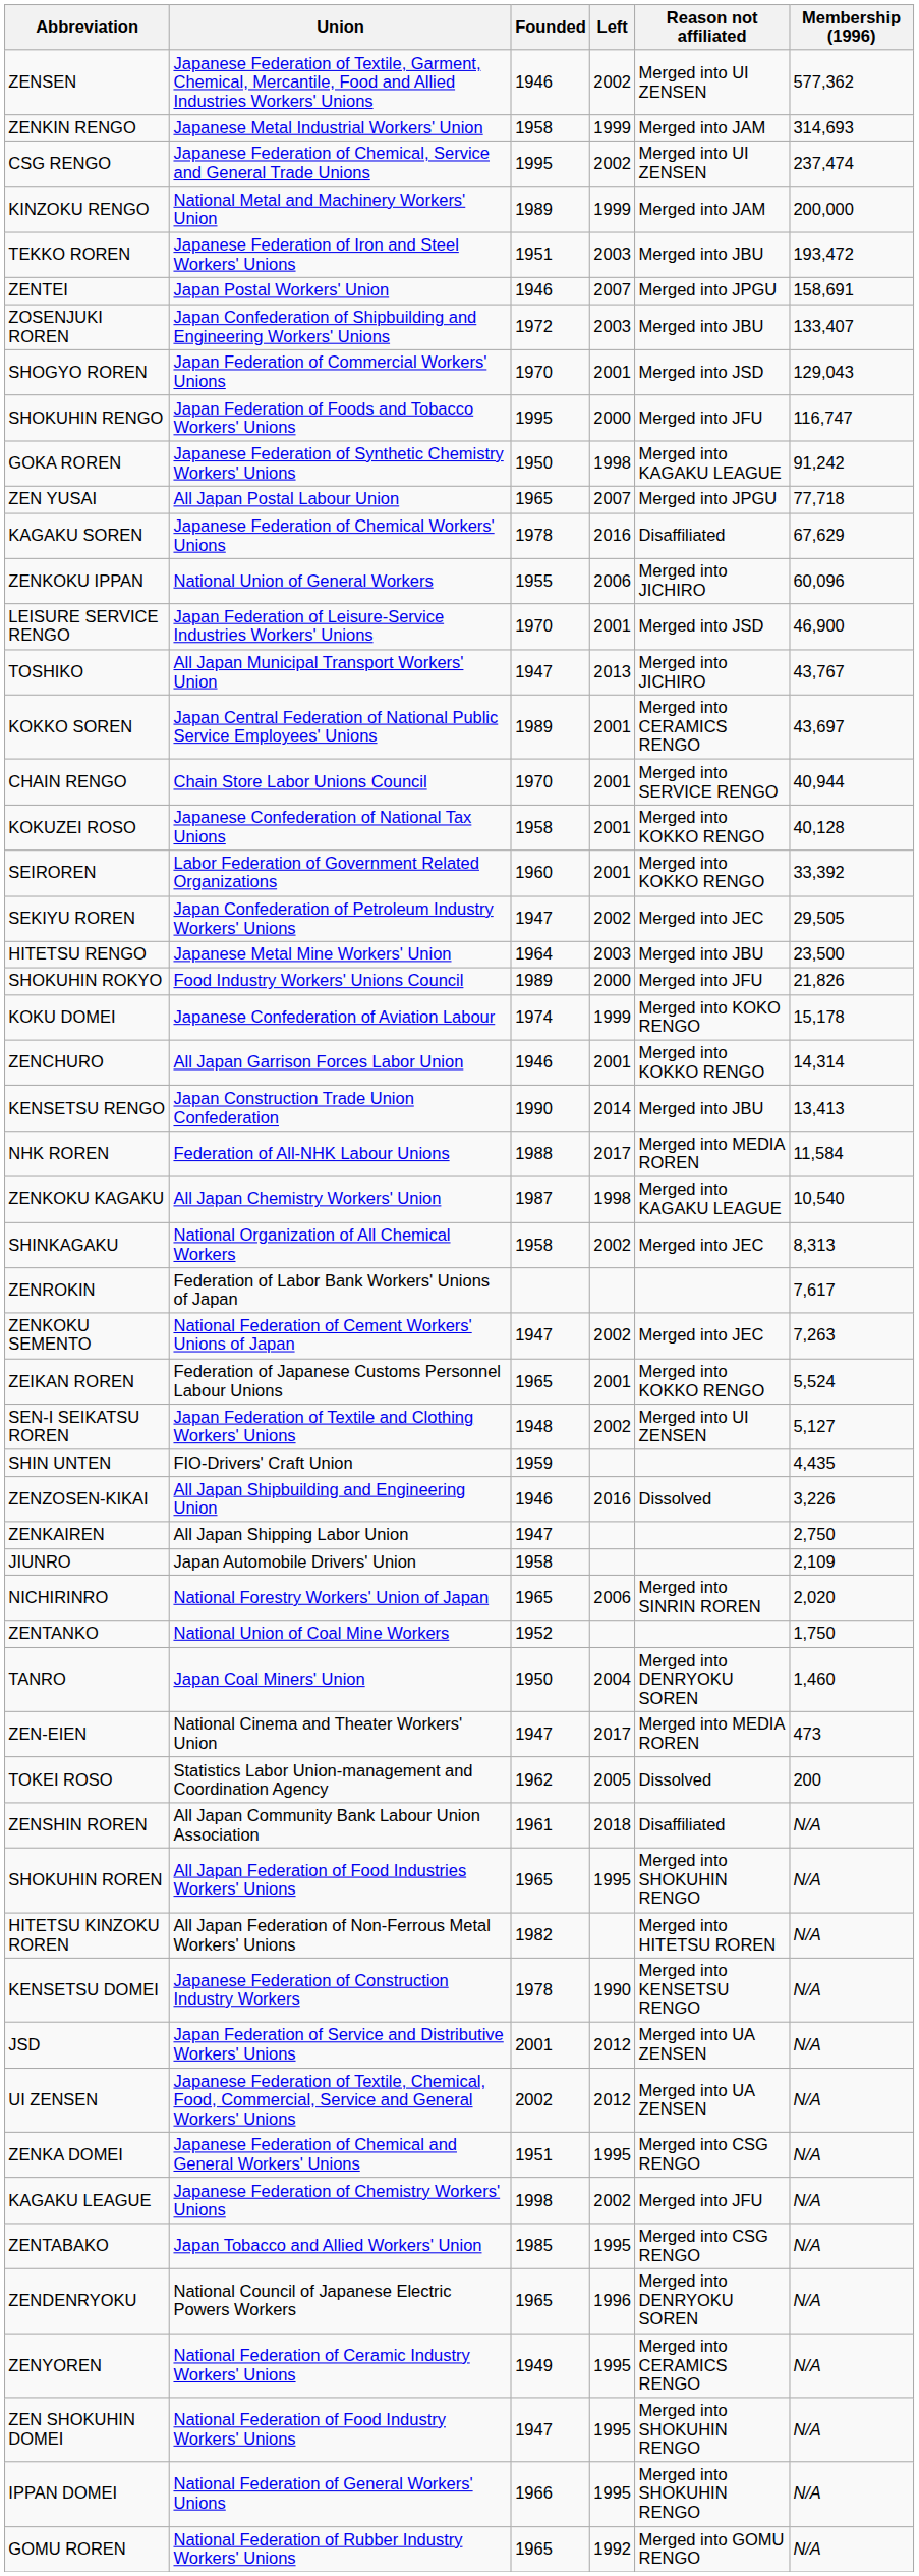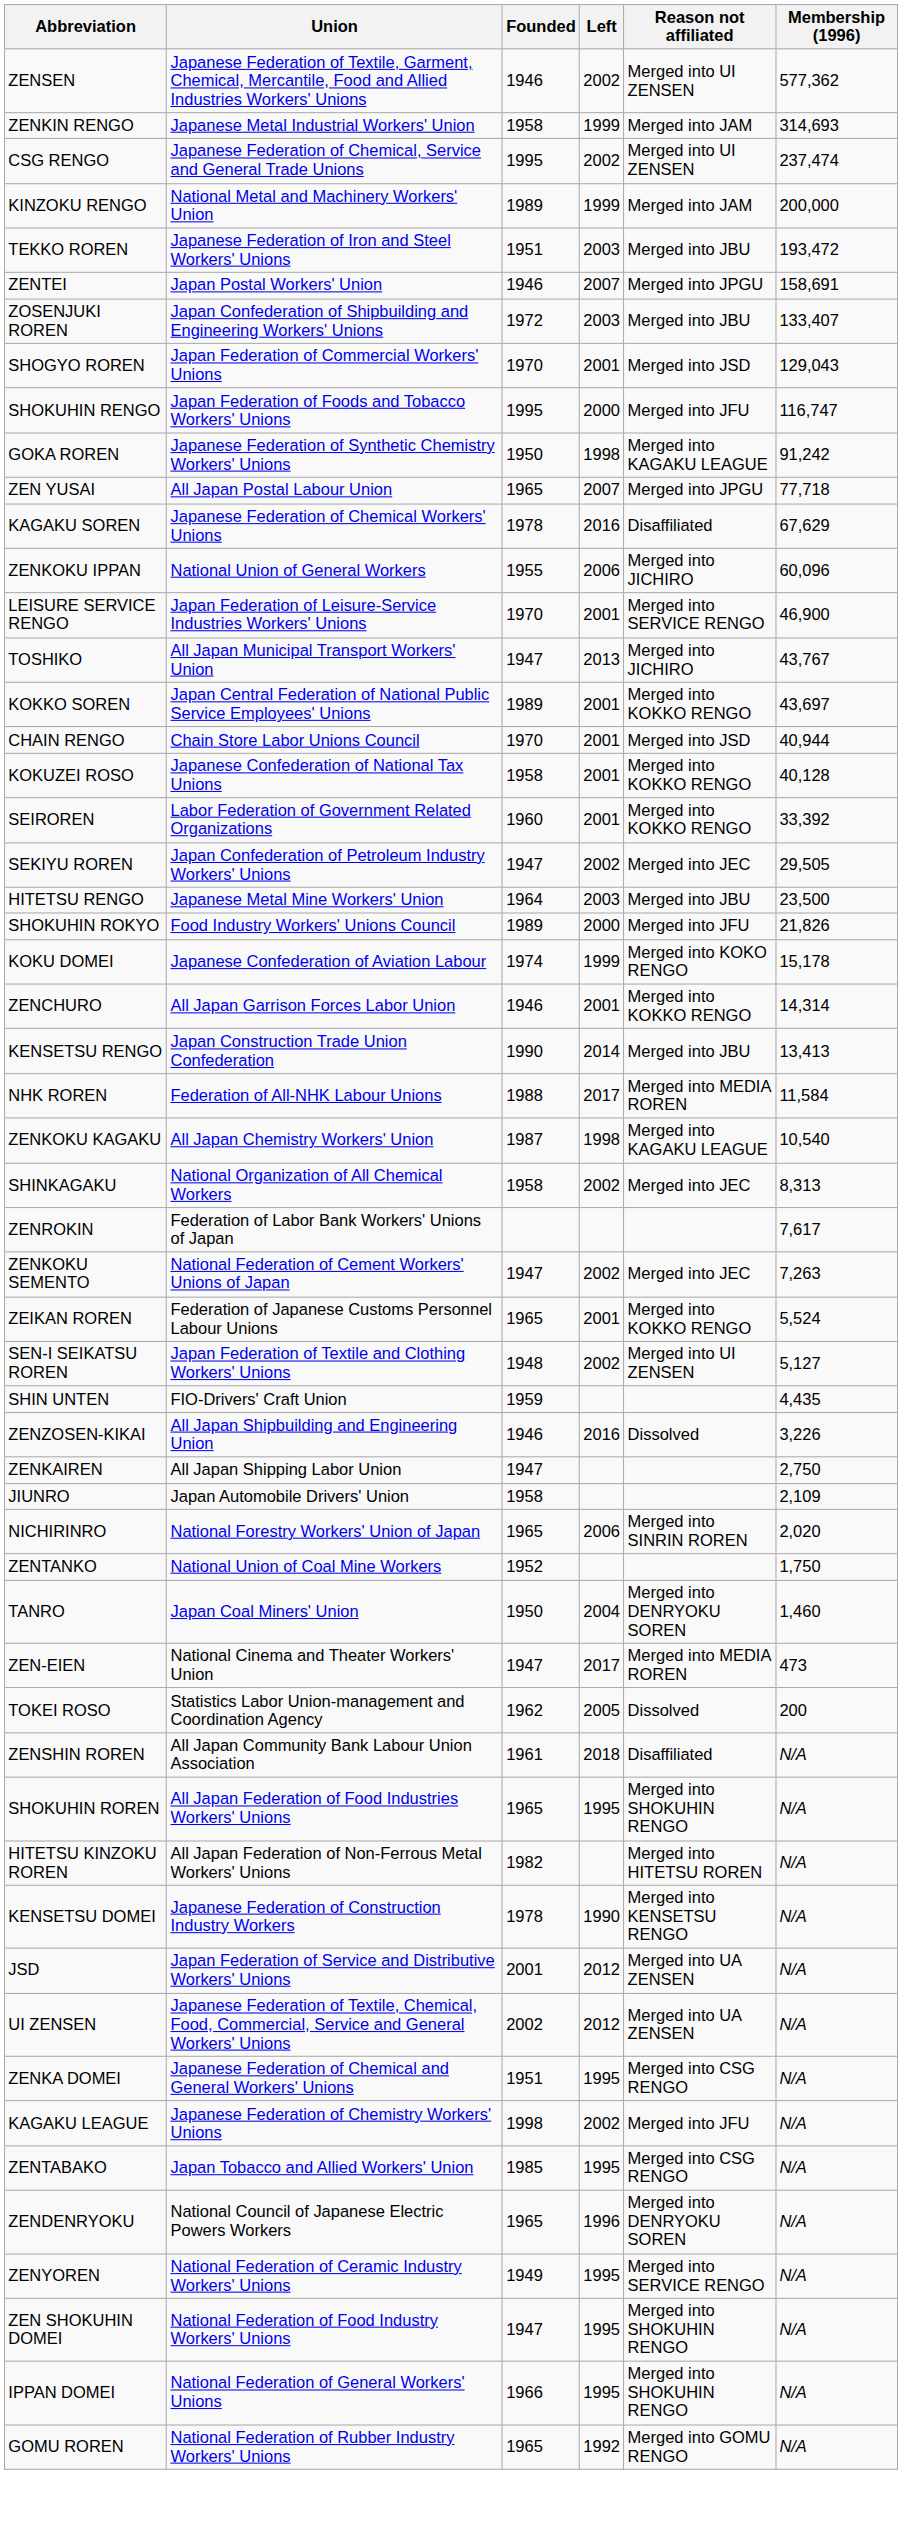 <table class="wikitable sortable">
 <tr>
 <th>Abbreviation</th>
 <th>Union</th>
 <th>Founded</th>
 <th>Left</th>
 <th>Reason not affiliated</th>
 <th>Membership (1996)</th>
 </tr>
 <tr>
 <td>ZENSEN</td>
 <td><a href='#'>Japanese Federation of Textile, Garment, Chemical, Mercantile, Food and Allied Industries Workers' Unions</a></td>
 <td>1946</td>
 <td>2002</td>
 <td>Merged into UI ZENSEN</td>
 <td>577,362</td>
 </tr>
 <tr>
 <td>ZENKIN RENGO</td>
 <td><a href='#'>Japanese Metal Industrial Workers' Union</a></td>
 <td>1958</td>
 <td>1999</td>
 <td>Merged into JAM</td>
 <td>314,693</td>
 </tr>
 <tr>
 <td>CSG RENGO</td>
 <td><a href='#'>Japanese Federation of Chemical, Service and General Trade Unions</a></td>
 <td>1995</td>
 <td>2002</td>
 <td>Merged into UI ZENSEN</td>
 <td>237,474</td>
 </tr>
 <tr>
 <td>KINZOKU RENGO</td>
 <td><a href='#'>National Metal and Machinery Workers' Union</a></td>
 <td>1989</td>
 <td>1999</td>
 <td>Merged into JAM</td>
 <td>200,000</td>
 </tr>
 <tr>
 <td>TEKKO ROREN</td>
 <td><a href='#'>Japanese Federation of Iron and Steel Workers' Unions</a></td>
 <td>1951</td>
 <td>2003</td>
 <td>Merged into JBU</td>
 <td>193,472</td>
 </tr>
 <tr>
 <td>ZENTEI</td>
 <td><a href='#'>Japan Postal Workers' Union</a></td>
 <td>1946</td>
 <td>2007</td>
 <td>Merged into JPGU</td>
 <td>158,691</td>
 </tr>
 <tr>
 <td>ZOSENJUKI ROREN</td>
 <td><a href='#'>Japan Confederation of Shipbuilding and Engineering Workers' Unions</a></td>
 <td>1972</td>
 <td>2003</td>
 <td>Merged into JBU</td>
 <td>133,407</td>
 </tr>
 <tr>
 <td>SHOGYO ROREN</td>
 <td><a href='#'>Japan Federation of Commercial Workers' Unions</a></td>
 <td>1970</td>
 <td>2001</td>
 <td>Merged into JSD</td>
 <td>129,043</td>
 </tr>
 <tr>
 <td>SHOKUHIN RENGO</td>
 <td><a href='#'>Japan Federation of Foods and Tobacco Workers' Unions</a></td>
 <td>1995</td>
 <td>2000</td>
 <td>Merged into JFU</td>
 <td>116,747</td>
 </tr>
 <tr>
 <td>GOKA ROREN</td>
 <td><a href='#'>Japanese Federation of Synthetic Chemistry Workers' Unions</a></td>
 <td>1950</td>
 <td>1998</td>
 <td>Merged into KAGAKU LEAGUE</td>
 <td>91,242</td>
 </tr>
 <tr>
 <td>ZEN YUSAI</td>
 <td><a href='#'>All Japan Postal Labour Union</a></td>
 <td>1965</td>
 <td>2007</td>
 <td>Merged into JPGU</td>
 <td>77,718</td>
 </tr>
 <tr>
 <td>KAGAKU SOREN</td>
 <td><a href='#'>Japanese Federation of Chemical Workers' Unions</a></td>
 <td>1978</td>
 <td>2016</td>
 <td>Disaffiliated</td>
 <td>67,629</td>
 </tr>
 <tr>
 <td>ZENKOKU IPPAN</td>
 <td><a href='#'>National Union of General Workers</a></td>
 <td>1955</td>
 <td>2006</td>
 <td>Merged into JICHIRO</td>
 <td>60,096</td>
 </tr>
 <tr>
 <td>LEISURE SERVICE RENGO</td>
 <td><a href='#'>Japan Federation of Leisure-Service Industries Workers' Unions</a></td>
 <td>1970</td>
 <td>2001</td>
-<td>Merged into JSD</td>
+<td>Merged into SERVICE RENGO</td>
 <td>46,900</td>
 </tr>
 <tr>
 <td>TOSHIKO</td>
 <td><a href='#'>All Japan Municipal Transport Workers' Union</a></td>
 <td>1947</td>
 <td>2013</td>
 <td>Merged into JICHIRO</td>
 <td>43,767</td>
 </tr>
 <tr>
 <td>KOKKO SOREN</td>
 <td><a href='#'>Japan Central Federation of National Public Service Employees' Unions</a></td>
 <td>1989</td>
 <td>2001</td>
-<td>Merged into CERAMICS RENGO</td>
+<td>Merged into KOKKO RENGO</td>
 <td>43,697</td>
 </tr>
 <tr>
 <td>CHAIN RENGO</td>
 <td><a href='#'>Chain Store Labor Unions Council</a></td>
 <td>1970</td>
 <td>2001</td>
-<td>Merged into SERVICE RENGO</td>
+<td>Merged into JSD</td>
 <td>40,944</td>
 </tr>
 <tr>
 <td>KOKUZEI ROSO</td>
 <td><a href='#'>Japanese Confederation of National Tax Unions</a></td>
 <td>1958</td>
 <td>2001</td>
 <td>Merged into KOKKO RENGO</td>
 <td>40,128</td>
 </tr>
 <tr>
 <td>SEIROREN</td>
 <td><a href='#'>Labor Federation of Government Related Organizations</a></td>
 <td>1960</td>
 <td>2001</td>
 <td>Merged into KOKKO RENGO</td>
 <td>33,392</td>
 </tr>
 <tr>
 <td>SEKIYU ROREN</td>
 <td><a href='#'>Japan Confederation of Petroleum Industry Workers' Unions</a></td>
 <td>1947</td>
 <td>2002</td>
 <td>Merged into JEC</td>
 <td>29,505</td>
 </tr>
 <tr>
 <td>HITETSU RENGO</td>
 <td><a href='#'>Japanese Metal Mine Workers' Union</a></td>
 <td>1964</td>
 <td>2003</td>
 <td>Merged into JBU</td>
 <td>23,500</td>
 </tr>
 <tr>
 <td>SHOKUHIN ROKYO</td>
 <td><a href='#'>Food Industry Workers' Unions Council</a></td>
 <td>1989</td>
 <td>2000</td>
 <td>Merged into JFU</td>
 <td>21,826</td>
 </tr>
 <tr>
 <td>KOKU DOMEI</td>
 <td><a href='#'>Japanese Confederation of Aviation Labour</a></td>
 <td>1974</td>
 <td>1999</td>
 <td>Merged into KOKO RENGO</td>
 <td>15,178</td>
 </tr>
 <tr>
 <td>ZENCHURO</td>
 <td><a href='#'>All Japan Garrison Forces Labor Union</a></td>
 <td>1946</td>
 <td>2001</td>
 <td>Merged into KOKKO RENGO</td>
 <td>14,314</td>
 </tr>
 <tr>
 <td>KENSETSU RENGO</td>
 <td><a href='#'>Japan Construction Trade Union Confederation</a></td>
 <td>1990</td>
 <td>2014</td>
 <td>Merged into JBU</td>
 <td>13,413</td>
 </tr>
 <tr>
 <td>NHK ROREN</td>
 <td><a href='#'>Federation of All-NHK Labour Unions</a></td>
 <td>1988</td>
 <td>2017</td>
 <td>Merged into MEDIA ROREN</td>
 <td>11,584</td>
 </tr>
 <tr>
 <td>ZENKOKU KAGAKU</td>
 <td><a href='#'>All Japan Chemistry Workers' Union</a></td>
 <td>1987</td>
 <td>1998</td>
 <td>Merged into KAGAKU LEAGUE</td>
 <td>10,540</td>
 </tr>
 <tr>
 <td>SHINKAGAKU</td>
 <td><a href='#'>National Organization of All Chemical Workers</a></td>
 <td>1958</td>
 <td>2002</td>
 <td>Merged into JEC</td>
 <td>8,313</td>
 </tr>
 <tr>
 <td>ZENROKIN</td>
 <td>Federation of Labor Bank Workers' Unions of Japan</td>
 <td></td>
 <td></td>
 <td></td>
 <td>7,617</td>
 </tr>
 <tr>
 <td>ZENKOKU SEMENTO</td>
 <td><a href='#'>National Federation of Cement Workers' Unions of Japan</a></td>
 <td>1947</td>
 <td>2002</td>
 <td>Merged into JEC</td>
 <td>7,263</td>
 </tr>
 <tr>
 <td>ZEIKAN ROREN</td>
 <td>Federation of Japanese Customs Personnel Labour Unions</td>
 <td>1965</td>
 <td>2001</td>
 <td>Merged into KOKKO RENGO</td>
 <td>5,524</td>
 </tr>
 <tr>
 <td>SEN-I SEIKATSU ROREN</td>
 <td><a href='#'>Japan Federation of Textile and Clothing Workers' Unions</a></td>
 <td>1948</td>
 <td>2002</td>
 <td>Merged into UI ZENSEN</td>
 <td>5,127</td>
 </tr>
 <tr>
 <td>SHIN UNTEN</td>
 <td>FIO-Drivers' Craft Union</td>
 <td>1959</td>
 <td></td>
 <td></td>
 <td>4,435</td>
 </tr>
 <tr>
 <td>ZENZOSEN-KIKAI</td>
 <td><a href='#'>All Japan Shipbuilding and Engineering Union</a></td>
 <td>1946</td>
 <td>2016</td>
 <td>Dissolved</td>
 <td>3,226</td>
 </tr>
 <tr>
 <td>ZENKAIREN</td>
 <td>All Japan Shipping Labor Union</td>
 <td>1947</td>
 <td></td>
 <td></td>
 <td>2,750</td>
 </tr>
 <tr>
 <td>JIUNRO</td>
 <td>Japan Automobile Drivers' Union</td>
 <td>1958</td>
 <td></td>
 <td></td>
 <td>2,109</td>
 </tr>
 <tr>
 <td>NICHIRINRO</td>
 <td><a href='#'>National Forestry Workers' Union of Japan</a></td>
 <td>1965</td>
 <td>2006</td>
 <td>Merged into SINRIN ROREN</td>
 <td>2,020</td>
 </tr>
 <tr>
 <td>ZENTANKO</td>
 <td><a href='#'>National Union of Coal Mine Workers</a></td>
 <td>1952</td>
 <td></td>
 <td></td>
 <td>1,750</td>
 </tr>
 <tr>
 <td>TANRO</td>
 <td><a href='#'>Japan Coal Miners' Union</a></td>
 <td>1950</td>
 <td>2004</td>
 <td>Merged into DENRYOKU SOREN</td>
 <td>1,460</td>
 </tr>
 <tr>
 <td>ZEN-EIEN</td>
 <td>National Cinema and Theater Workers' Union</td>
 <td>1947</td>
 <td>2017</td>
 <td>Merged into MEDIA ROREN</td>
 <td>473</td>
 </tr>
 <tr>
 <td>TOKEI ROSO</td>
 <td>Statistics Labor Union-management and Coordination Agency</td>
 <td>1962</td>
 <td>2005</td>
 <td>Dissolved</td>
 <td>200</td>
 </tr>
 <tr>
 <td>ZENSHIN ROREN</td>
 <td>All Japan Community Bank Labour Union Association</td>
 <td>1961</td>
 <td>2018</td>
 <td>Disaffiliated</td>
 <td><em>N/A</em></td>
 </tr>
 <tr>
 <td>SHOKUHIN ROREN</td>
 <td><a href='#'>All Japan Federation of Food Industries Workers' Unions</a></td>
 <td>1965</td>
 <td>1995</td>
 <td>Merged into SHOKUHIN RENGO</td>
 <td><em>N/A</em></td>
 </tr>
 <tr>
 <td>HITETSU KINZOKU ROREN</td>
 <td>All Japan Federation of Non-Ferrous Metal Workers' Unions</td>
 <td>1982</td>
 <td></td>
 <td>Merged into HITETSU ROREN</td>
 <td><em>N/A</em></td>
 </tr>
 <tr>
 <td>KENSETSU DOMEI</td>
 <td><a href='#'>Japanese Federation of Construction Industry Workers</a></td>
 <td>1978</td>
 <td>1990</td>
 <td>Merged into KENSETSU RENGO</td>
 <td><em>N/A</em></td>
 </tr>
 <tr>
 <td>JSD</td>
 <td><a href='#'>Japan Federation of Service and Distributive Workers' Unions</a></td>
 <td>2001</td>
 <td>2012</td>
 <td>Merged into UA ZENSEN</td>
 <td><em>N/A</em></td>
 </tr>
 <tr>
 <td>UI ZENSEN</td>
 <td><a href='#'>Japanese Federation of Textile, Chemical, Food, Commercial, Service and General Workers' Unions</a></td>
 <td>2002</td>
 <td>2012</td>
 <td>Merged into UA ZENSEN</td>
 <td><em>N/A</em></td>
 </tr>
 <tr>
 <td>ZENKA DOMEI</td>
 <td><a href='#'>Japanese Federation of Chemical and General Workers' Unions</a></td>
 <td>1951</td>
 <td>1995</td>
 <td>Merged into CSG RENGO</td>
 <td><em>N/A</em></td>
 </tr>
 <tr>
 <td>KAGAKU LEAGUE</td>
 <td><a href='#'>Japanese Federation of Chemistry Workers' Unions</a></td>
 <td>1998</td>
 <td>2002</td>
 <td>Merged into JFU</td>
 <td><em>N/A</em></td>
 </tr>
 <tr>
 <td>ZENTABAKO</td>
 <td><a href='#'>Japan Tobacco and Allied Workers' Union</a></td>
 <td>1985</td>
 <td>1995</td>
 <td>Merged into CSG RENGO</td>
 <td><em>N/A</em></td>
 </tr>
 <tr>
 <td>ZENDENRYOKU</td>
 <td>National Council of Japanese Electric Powers Workers</td>
 <td>1965</td>
 <td>1996</td>
 <td>Merged into DENRYOKU SOREN</td>
 <td><em>N/A</em></td>
 </tr>
 <tr>
 <td>ZENYOREN</td>
 <td><a href='#'>National Federation of Ceramic Industry Workers' Unions</a></td>
 <td>1949</td>
 <td>1995</td>
-<td>Merged into CERAMICS RENGO</td>
+<td>Merged into SERVICE RENGO</td>
 <td><em>N/A</em></td>
 </tr>
 <tr>
 <td>ZEN SHOKUHIN DOMEI</td>
 <td><a href='#'>National Federation of Food Industry Workers' Unions</a></td>
 <td>1947</td>
 <td>1995</td>
 <td>Merged into SHOKUHIN RENGO</td>
 <td><em>N/A</em></td>
 </tr>
 <tr>
 <td>IPPAN DOMEI</td>
 <td><a href='#'>National Federation of General Workers' Unions</a></td>
 <td>1966</td>
 <td>1995</td>
 <td>Merged into SHOKUHIN RENGO</td>
 <td><em>N/A</em></td>
 </tr>
 <tr>
 <td>GOMU ROREN</td>
 <td><a href='#'>National Federation of Rubber Industry Workers' Unions</a></td>
 <td>1965</td>
 <td>1992</td>
 <td>Merged into GOMU RENGO</td>
 <td><em>N/A</em></td>
 </tr>
 </table>
